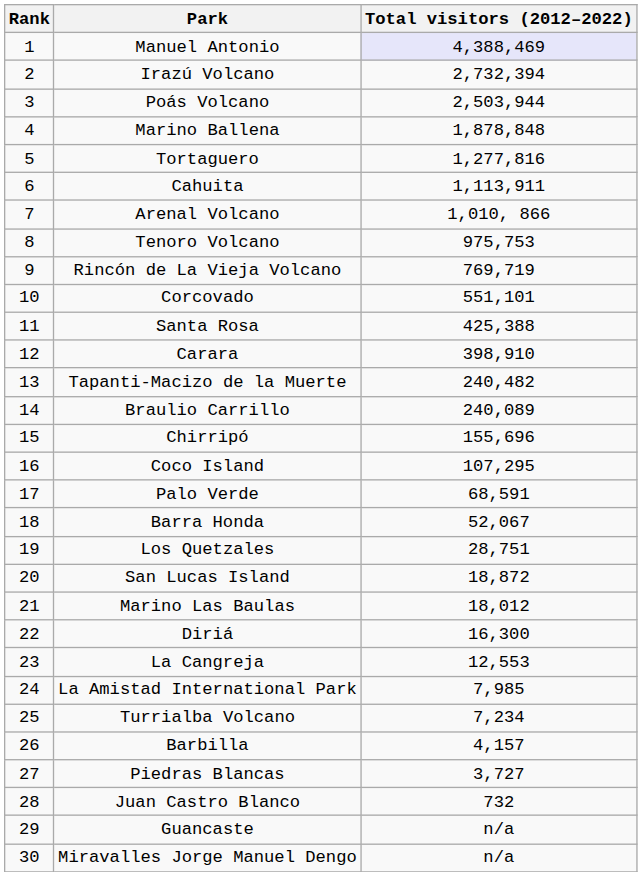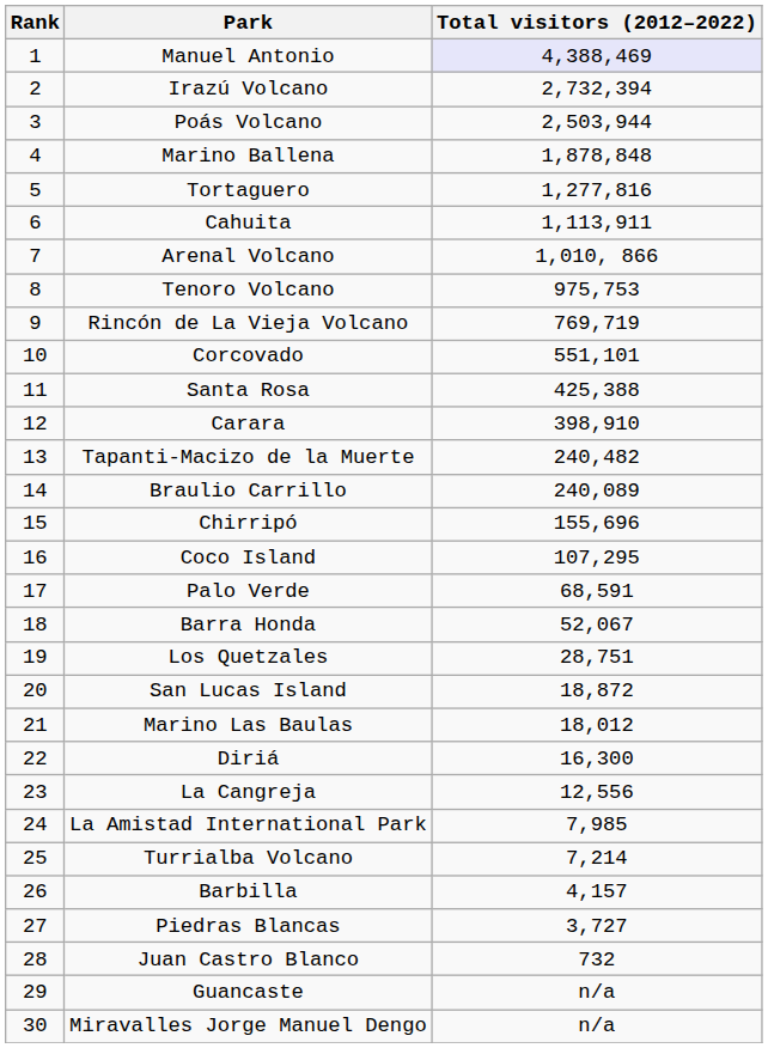 <table class="wikitable sortable" style="text-align:center;">
 <tr>
 <th>Rank</th>
 <th>Park</th>
 <th>Total visitors (2012–2022)</th>
 </tr>
 <tr>
 <td>1</td>
 <td>Manuel Antonio</td>
 <td style="background: lavender;">4,388,469</td>
 </tr>
 <tr>
 <td>2</td>
 <td>Irazú Volcano</td>
 <td>2,732,394</td>
 </tr>
 <tr>
 <td>3</td>
 <td>Poás Volcano</td>
 <td>2,503,944</td>
 </tr>
 <tr>
 <td>4</td>
 <td>Marino Ballena</td>
 <td>1,878,848</td>
 </tr>
 <tr>
 <td>5</td>
 <td>Tortaguero</td>
 <td>1,277,816</td>
 </tr>
 <tr>
 <td>6</td>
 <td>Cahuita</td>
 <td>1,113,911</td>
 </tr>
 <tr>
 <td>7</td>
 <td>Arenal Volcano</td>
 <td>1,010, 866</td>
 </tr>
 <tr>
 <td>8</td>
 <td>Tenoro Volcano</td>
 <td>975,753</td>
 </tr>
 <tr>
 <td>9</td>
 <td>Rincón de La Vieja Volcano</td>
 <td>769,719</td>
 </tr>
 <tr>
 <td>10</td>
 <td>Corcovado</td>
 <td>551,101</td>
 </tr>
 <tr>
 <td>11</td>
 <td>Santa Rosa</td>
 <td>425,388</td>
 </tr>
 <tr>
 <td>12</td>
 <td>Carara</td>
 <td>398,910</td>
 </tr>
 <tr>
 <td>13</td>
 <td>Tapanti-Macizo de la Muerte</td>
 <td>240,482</td>
 </tr>
 <tr>
 <td>14</td>
 <td>Braulio Carrillo</td>
 <td>240,089</td>
 </tr>
 <tr>
 <td>15</td>
 <td>Chirripó</td>
 <td>155,696</td>
 </tr>
 <tr>
 <td>16</td>
 <td>Coco Island</td>
 <td>107,295</td>
 </tr>
 <tr>
 <td>17</td>
 <td>Palo Verde</td>
 <td>68,591</td>
 </tr>
 <tr>
 <td>18</td>
 <td>Barra Honda</td>
 <td>52,067</td>
 </tr>
 <tr>
 <td>19</td>
 <td>Los Quetzales</td>
 <td>28,751</td>
 </tr>
 <tr>
 <td>20</td>
 <td>San Lucas Island</td>
 <td>18,872</td>
 </tr>
 <tr>
 <td>21</td>
 <td>Marino Las Baulas</td>
 <td>18,012</td>
 </tr>
 <tr>
 <td>22</td>
 <td>Diriá</td>
 <td>16,300</td>
 </tr>
 <tr>
 <td>23</td>
 <td>La Cangreja</td>
-<td>12,553</td>
+<td>12,556</td>
 </tr>
 <tr>
 <td>24</td>
 <td>La Amistad International Park</td>
 <td>7,985</td>
 </tr>
 <tr>
 <td>25</td>
 <td>Turrialba Volcano</td>
-<td>7,234</td>
+<td>7,214</td>
 </tr>
 <tr>
 <td>26</td>
 <td>Barbilla</td>
 <td>4,157</td>
 </tr>
 <tr>
 <td>27</td>
 <td>Piedras Blancas</td>
 <td>3,727</td>
 </tr>
 <tr>
 <td>28</td>
 <td>Juan Castro Blanco</td>
 <td>732</td>
 </tr>
 <tr>
 <td>29</td>
 <td>Guancaste</td>
 <td>n/a</td>
 </tr>
 <tr>
 <td>30</td>
 <td>Miravalles Jorge Manuel Dengo</td>
 <td>n/a</td>
 </tr>
 </table>
